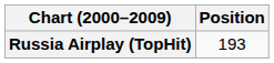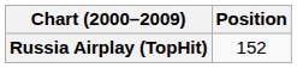 <table class="wikitable plainrowheaders" style="text-align:center">
 <tr>
 <th scope="col">Chart (2000–2009)</th>
 <th scope="col">Position</th>
 </tr>
 <tr>
 <th scope="row">Russia Airplay (TopHit)</th>
-<td>193</td>
+<td>152</td>
 </tr>
 </table>
